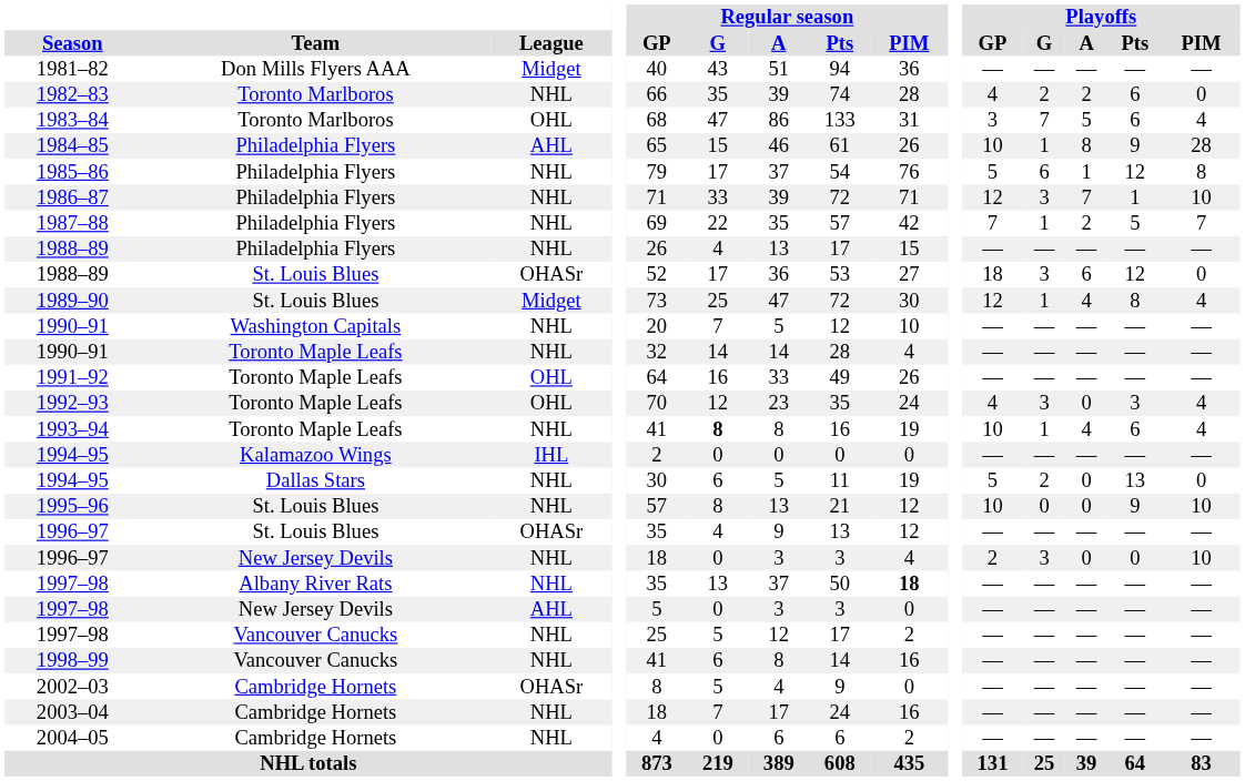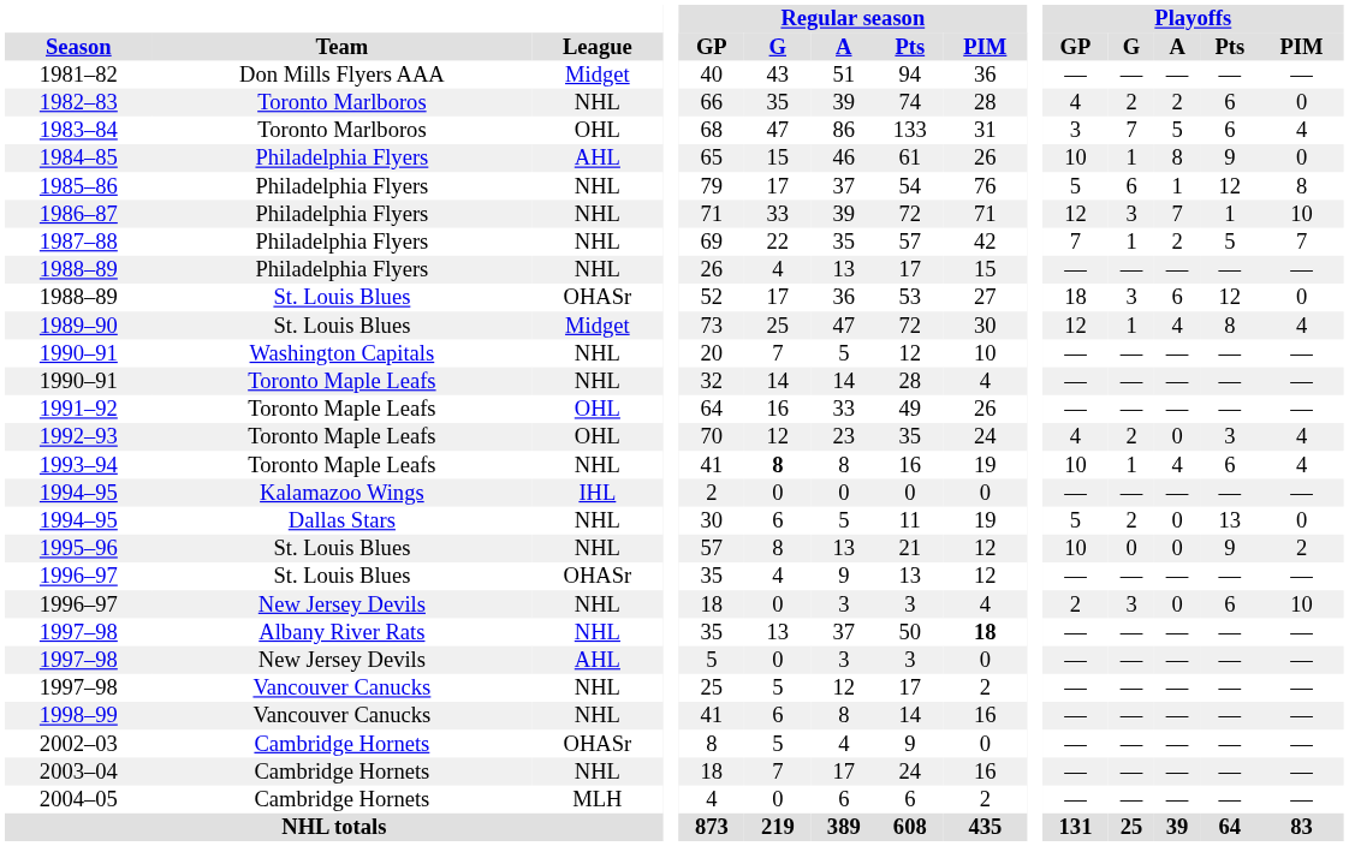 <table border="0" cellpadding="1" cellspacing="0" style="text-align:center; width:60em">
 <tr bgcolor="#e0e0e0">
 <th colspan="3" bgcolor="#ffffff"> </th>
 <th rowspan="99" bgcolor="#ffffff"> </th>
 <th colspan="5"><a href='#'>Regular season</a></th>
 <th rowspan="99" bgcolor="#ffffff"> </th>
 <th colspan="5"><a href='#'>Playoffs</a></th>
 </tr>
 <tr bgcolor="#e0e0e0">
 <th><a href='#'>Season</a></th>
 <th>Team</th>
 <th>League</th>
 <th>GP</th>
 <th><a href='#'>G</a></th>
 <th><a href='#'>A</a></th>
 <th><a href='#'>Pts</a></th>
 <th><a href='#'>PIM</a></th>
 <th>GP</th>
 <th>G</th>
 <th>A</th>
 <th>Pts</th>
 <th>PIM</th>
 </tr>
 <tr>
 <td>1981–82</td>
 <td>Don Mills Flyers AAA</td>
 <td><a href='#'>Midget</a></td>
 <td>40</td>
 <td>43</td>
 <td>51</td>
 <td>94</td>
 <td>36</td>
 <td>—</td>
 <td>—</td>
 <td>—</td>
 <td>—</td>
 <td>—</td>
 </tr>
 <tr bgcolor="#f0f0f0">
 <td><a href='#'>1982–83</a></td>
 <td><a href='#'>Toronto Marlboros</a></td>
 <td>NHL</td>
 <td>66</td>
 <td>35</td>
 <td>39</td>
 <td>74</td>
 <td>28</td>
 <td>4</td>
 <td>2</td>
 <td>2</td>
 <td>6</td>
 <td>0</td>
 </tr>
 <tr>
 <td><a href='#'>1983–84</a></td>
 <td>Toronto Marlboros</td>
 <td>OHL</td>
 <td>68</td>
 <td>47</td>
 <td>86</td>
 <td>133</td>
 <td>31</td>
 <td>3</td>
 <td>7</td>
 <td>5</td>
 <td>6</td>
 <td>4</td>
 </tr>
 <tr bgcolor="#f0f0f0">
 <td><a href='#'>1984–85</a></td>
 <td><a href='#'>Philadelphia Flyers</a></td>
 <td><a href='#'>AHL</a></td>
 <td>65</td>
 <td>15</td>
 <td>46</td>
 <td>61</td>
 <td>26</td>
 <td>10</td>
 <td>1</td>
 <td>8</td>
 <td>9</td>
-<td>28</td>
+<td>0</td>
 </tr>
 <tr>
 <td><a href='#'>1985–86</a></td>
 <td>Philadelphia Flyers</td>
 <td>NHL</td>
 <td>79</td>
 <td>17</td>
 <td>37</td>
 <td>54</td>
 <td>76</td>
 <td>5</td>
 <td>6</td>
 <td>1</td>
 <td>12</td>
 <td>8</td>
 </tr>
 <tr bgcolor="#f0f0f0">
 <td><a href='#'>1986–87</a></td>
 <td>Philadelphia Flyers</td>
 <td>NHL</td>
 <td>71</td>
 <td>33</td>
 <td>39</td>
 <td>72</td>
 <td>71</td>
 <td>12</td>
 <td>3</td>
 <td>7</td>
 <td>1</td>
 <td>10</td>
 </tr>
 <tr>
 <td><a href='#'>1987–88</a></td>
 <td>Philadelphia Flyers</td>
 <td>NHL</td>
 <td>69</td>
 <td>22</td>
 <td>35</td>
 <td>57</td>
 <td>42</td>
 <td>7</td>
 <td>1</td>
 <td>2</td>
 <td>5</td>
 <td>7</td>
 </tr>
 <tr bgcolor="#f0f0f0">
 <td><a href='#'>1988–89</a></td>
 <td>Philadelphia Flyers</td>
 <td>NHL</td>
 <td>26</td>
 <td>4</td>
 <td>13</td>
 <td>17</td>
 <td>15</td>
 <td>—</td>
 <td>—</td>
 <td>—</td>
 <td>—</td>
 <td>—</td>
 </tr>
 <tr>
 <td>1988–89</td>
 <td><a href='#'>St. Louis Blues</a></td>
 <td>OHASr</td>
 <td>52</td>
 <td>17</td>
 <td>36</td>
 <td>53</td>
 <td>27</td>
 <td>18</td>
 <td>3</td>
 <td>6</td>
 <td>12</td>
 <td>0</td>
 </tr>
 <tr bgcolor="#f0f0f0">
 <td><a href='#'>1989–90</a></td>
 <td>St. Louis Blues</td>
 <td><a href='#'>Midget</a></td>
 <td>73</td>
 <td>25</td>
 <td>47</td>
 <td>72</td>
 <td>30</td>
 <td>12</td>
 <td>1</td>
 <td>4</td>
 <td>8</td>
 <td>4</td>
 </tr>
 <tr>
 <td><a href='#'>1990–91</a></td>
 <td><a href='#'>Washington Capitals</a></td>
 <td>NHL</td>
 <td>20</td>
 <td>7</td>
 <td>5</td>
 <td>12</td>
 <td>10</td>
 <td>—</td>
 <td>—</td>
 <td>—</td>
 <td>—</td>
 <td>—</td>
 </tr>
 <tr bgcolor="#f0f0f0">
 <td>1990–91</td>
 <td><a href='#'>Toronto Maple Leafs</a></td>
 <td>NHL</td>
 <td>32</td>
 <td>14</td>
 <td>14</td>
 <td>28</td>
 <td>4</td>
 <td>—</td>
 <td>—</td>
 <td>—</td>
 <td>—</td>
 <td>—</td>
 </tr>
 <tr>
 <td><a href='#'>1991–92</a></td>
 <td>Toronto Maple Leafs</td>
 <td><a href='#'>OHL</a></td>
 <td>64</td>
 <td>16</td>
 <td>33</td>
 <td>49</td>
 <td>26</td>
 <td>—</td>
 <td>—</td>
 <td>—</td>
 <td>—</td>
 <td>—</td>
 </tr>
 <tr bgcolor="#f0f0f0">
 <td><a href='#'>1992–93</a></td>
 <td>Toronto Maple Leafs</td>
 <td>OHL</td>
 <td>70</td>
 <td>12</td>
 <td>23</td>
 <td>35</td>
 <td>24</td>
 <td>4</td>
-<td>3</td>
+<td>2</td>
 <td>0</td>
 <td>3</td>
 <td>4</td>
 </tr>
 <tr>
 <td><a href='#'>1993–94</a></td>
 <td>Toronto Maple Leafs</td>
 <td>NHL</td>
 <td>41</td>
 <td><strong>8</strong></td>
 <td>8</td>
 <td>16</td>
 <td>19</td>
 <td>10</td>
 <td>1</td>
 <td>4</td>
 <td>6</td>
 <td>4</td>
 </tr>
 <tr bgcolor="#f0f0f0">
 <td><a href='#'>1994–95</a></td>
 <td><a href='#'>Kalamazoo Wings</a></td>
 <td><a href='#'>IHL</a></td>
 <td>2</td>
 <td>0</td>
 <td>0</td>
 <td>0</td>
 <td>0</td>
 <td>—</td>
 <td>—</td>
 <td>—</td>
 <td>—</td>
 <td>—</td>
 </tr>
 <tr>
 <td><a href='#'>1994–95</a></td>
 <td><a href='#'>Dallas Stars</a></td>
 <td>NHL</td>
 <td>30</td>
 <td>6</td>
 <td>5</td>
 <td>11</td>
 <td>19</td>
 <td>5</td>
 <td>2</td>
 <td>0</td>
 <td>13</td>
 <td>0</td>
 </tr>
 <tr bgcolor="#f0f0f0">
 <td><a href='#'>1995–96</a></td>
 <td>St. Louis Blues</td>
 <td>NHL</td>
 <td>57</td>
 <td>8</td>
 <td>13</td>
 <td>21</td>
 <td>12</td>
 <td>10</td>
 <td>0</td>
 <td>0</td>
 <td>9</td>
-<td>10</td>
+<td>2</td>
 </tr>
 <tr>
 <td><a href='#'>1996–97</a></td>
 <td>St. Louis Blues</td>
 <td>OHASr</td>
 <td>35</td>
 <td>4</td>
 <td>9</td>
 <td>13</td>
 <td>12</td>
 <td>—</td>
 <td>—</td>
 <td>—</td>
 <td>—</td>
 <td>—</td>
 </tr>
 <tr bgcolor="#f0f0f0">
 <td>1996–97</td>
 <td><a href='#'>New Jersey Devils</a></td>
 <td>NHL</td>
 <td>18</td>
 <td>0</td>
 <td>3</td>
 <td>3</td>
 <td>4</td>
 <td>2</td>
 <td>3</td>
 <td>0</td>
-<td>0</td>
+<td>6</td>
 <td>10</td>
 </tr>
 <tr>
 <td><a href='#'>1997–98</a></td>
 <td><a href='#'>Albany River Rats</a></td>
 <td><a href='#'>NHL</a></td>
 <td>35</td>
 <td>13</td>
 <td>37</td>
 <td>50</td>
 <td><strong>18</strong></td>
 <td>—</td>
 <td>—</td>
 <td>—</td>
 <td>—</td>
 <td>—</td>
 </tr>
 <tr bgcolor="#f0f0f0">
 <td><a href='#'>1997–98</a></td>
 <td>New Jersey Devils</td>
 <td><a href='#'>AHL</a></td>
 <td>5</td>
 <td>0</td>
 <td>3</td>
 <td>3</td>
 <td>0</td>
 <td>—</td>
 <td>—</td>
 <td>—</td>
 <td>—</td>
 <td>—</td>
 </tr>
 <tr>
 <td>1997–98</td>
 <td><a href='#'>Vancouver Canucks</a></td>
 <td>NHL</td>
 <td>25</td>
 <td>5</td>
 <td>12</td>
 <td>17</td>
 <td>2</td>
 <td>—</td>
 <td>—</td>
 <td>—</td>
 <td>—</td>
 <td>—</td>
 </tr>
 <tr bgcolor="#f0f0f0">
 <td><a href='#'>1998–99</a></td>
 <td>Vancouver Canucks</td>
 <td>NHL</td>
 <td>41</td>
 <td>6</td>
 <td>8</td>
 <td>14</td>
 <td>16</td>
 <td>—</td>
 <td>—</td>
 <td>—</td>
 <td>—</td>
 <td>—</td>
 </tr>
 <tr>
 <td>2002–03</td>
 <td><a href='#'>Cambridge Hornets</a></td>
 <td>OHASr</td>
 <td>8</td>
 <td>5</td>
 <td>4</td>
 <td>9</td>
 <td>0</td>
 <td>—</td>
 <td>—</td>
 <td>—</td>
 <td>—</td>
 <td>—</td>
 </tr>
 <tr bgcolor="#f0f0f0">
 <td>2003–04</td>
 <td>Cambridge Hornets</td>
 <td>NHL</td>
 <td>18</td>
 <td>7</td>
 <td>17</td>
 <td>24</td>
 <td>16</td>
 <td>—</td>
 <td>—</td>
 <td>—</td>
 <td>—</td>
 <td>—</td>
 </tr>
 <tr>
 <td>2004–05</td>
 <td>Cambridge Hornets</td>
-<td>NHL</td>
+<td>MLH</td>
 <td>4</td>
 <td>0</td>
 <td>6</td>
 <td>6</td>
 <td>2</td>
 <td>—</td>
 <td>—</td>
 <td>—</td>
 <td>—</td>
 <td>—</td>
 </tr>
 <tr style="background:#e0e0e0;">
 <th colspan="3">NHL totals</th>
 <th>873</th>
 <th>219</th>
 <th>389</th>
 <th>608</th>
 <th>435</th>
 <th>131</th>
 <th>25</th>
 <th>39</th>
 <th>64</th>
 <th>83</th>
 </tr>
 </table>
